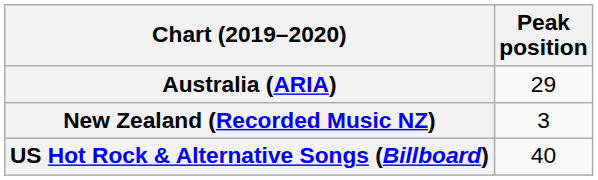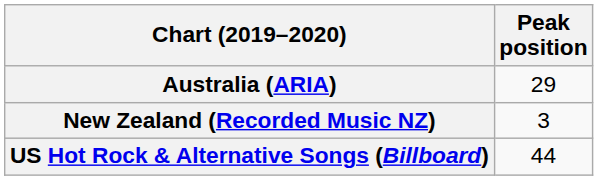 <table class="wikitable sortable plainrowheaders" style="text-align:center">
 <tr>
 <th scope="col">Chart (2019–2020)</th>
 <th scope="col">Peak<br>position</th>
 </tr>
 <tr>
 <th scope="row">Australia (<a href='#'>ARIA</a>)</th>
 <td>29</td>
 </tr>
 <tr>
 <th scope="row">New Zealand (<a href='#'>Recorded Music NZ</a>)</th>
 <td>3</td>
 </tr>
 <tr>
 <th scope="row">US <a href='#'>Hot Rock & Alternative Songs</a> (<em><a href='#'>Billboard</a></em>)</th>
-<td>40</td>
+<td>44</td>
 </tr>
 </table>
